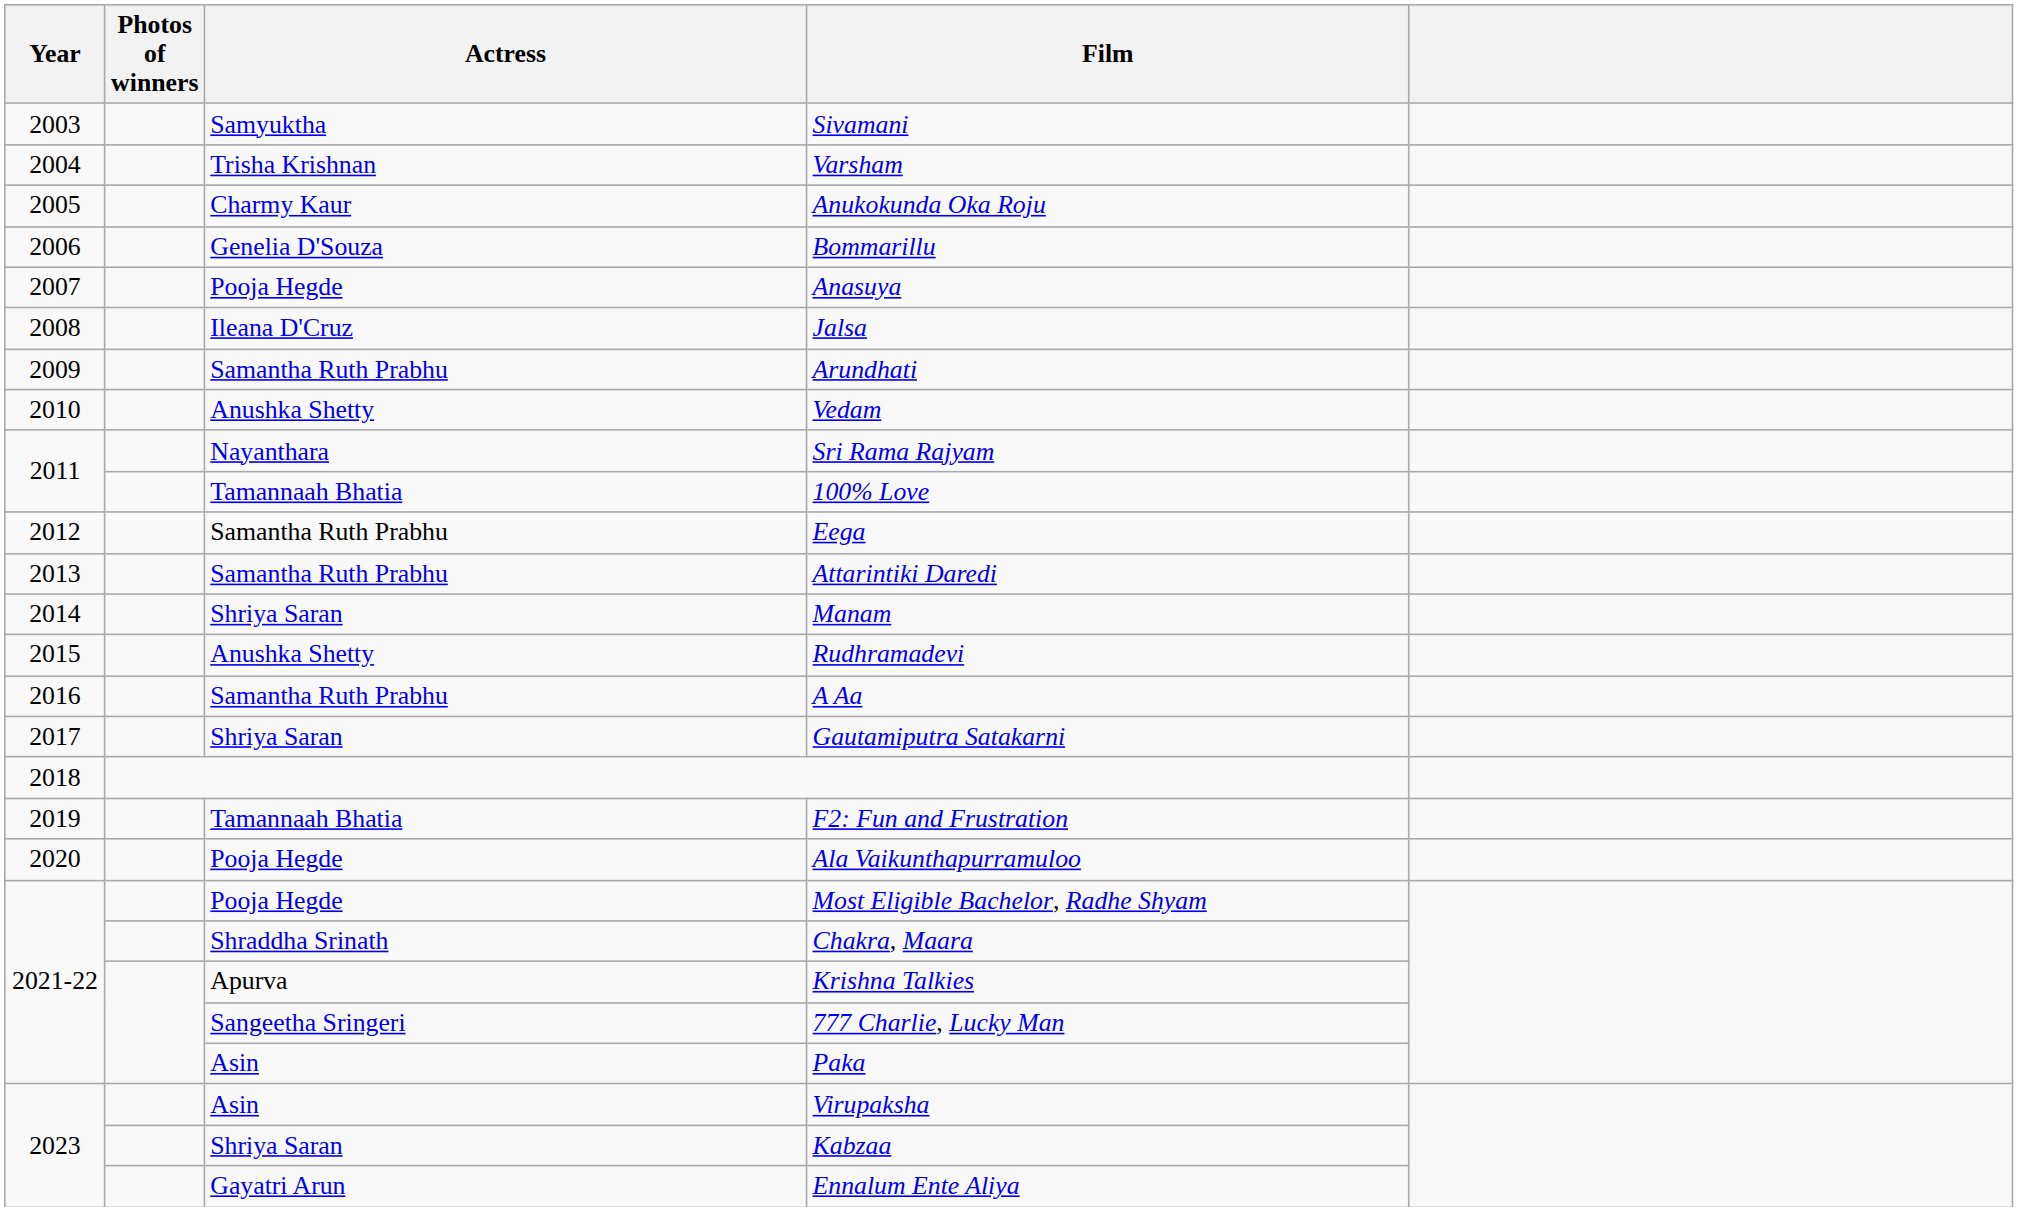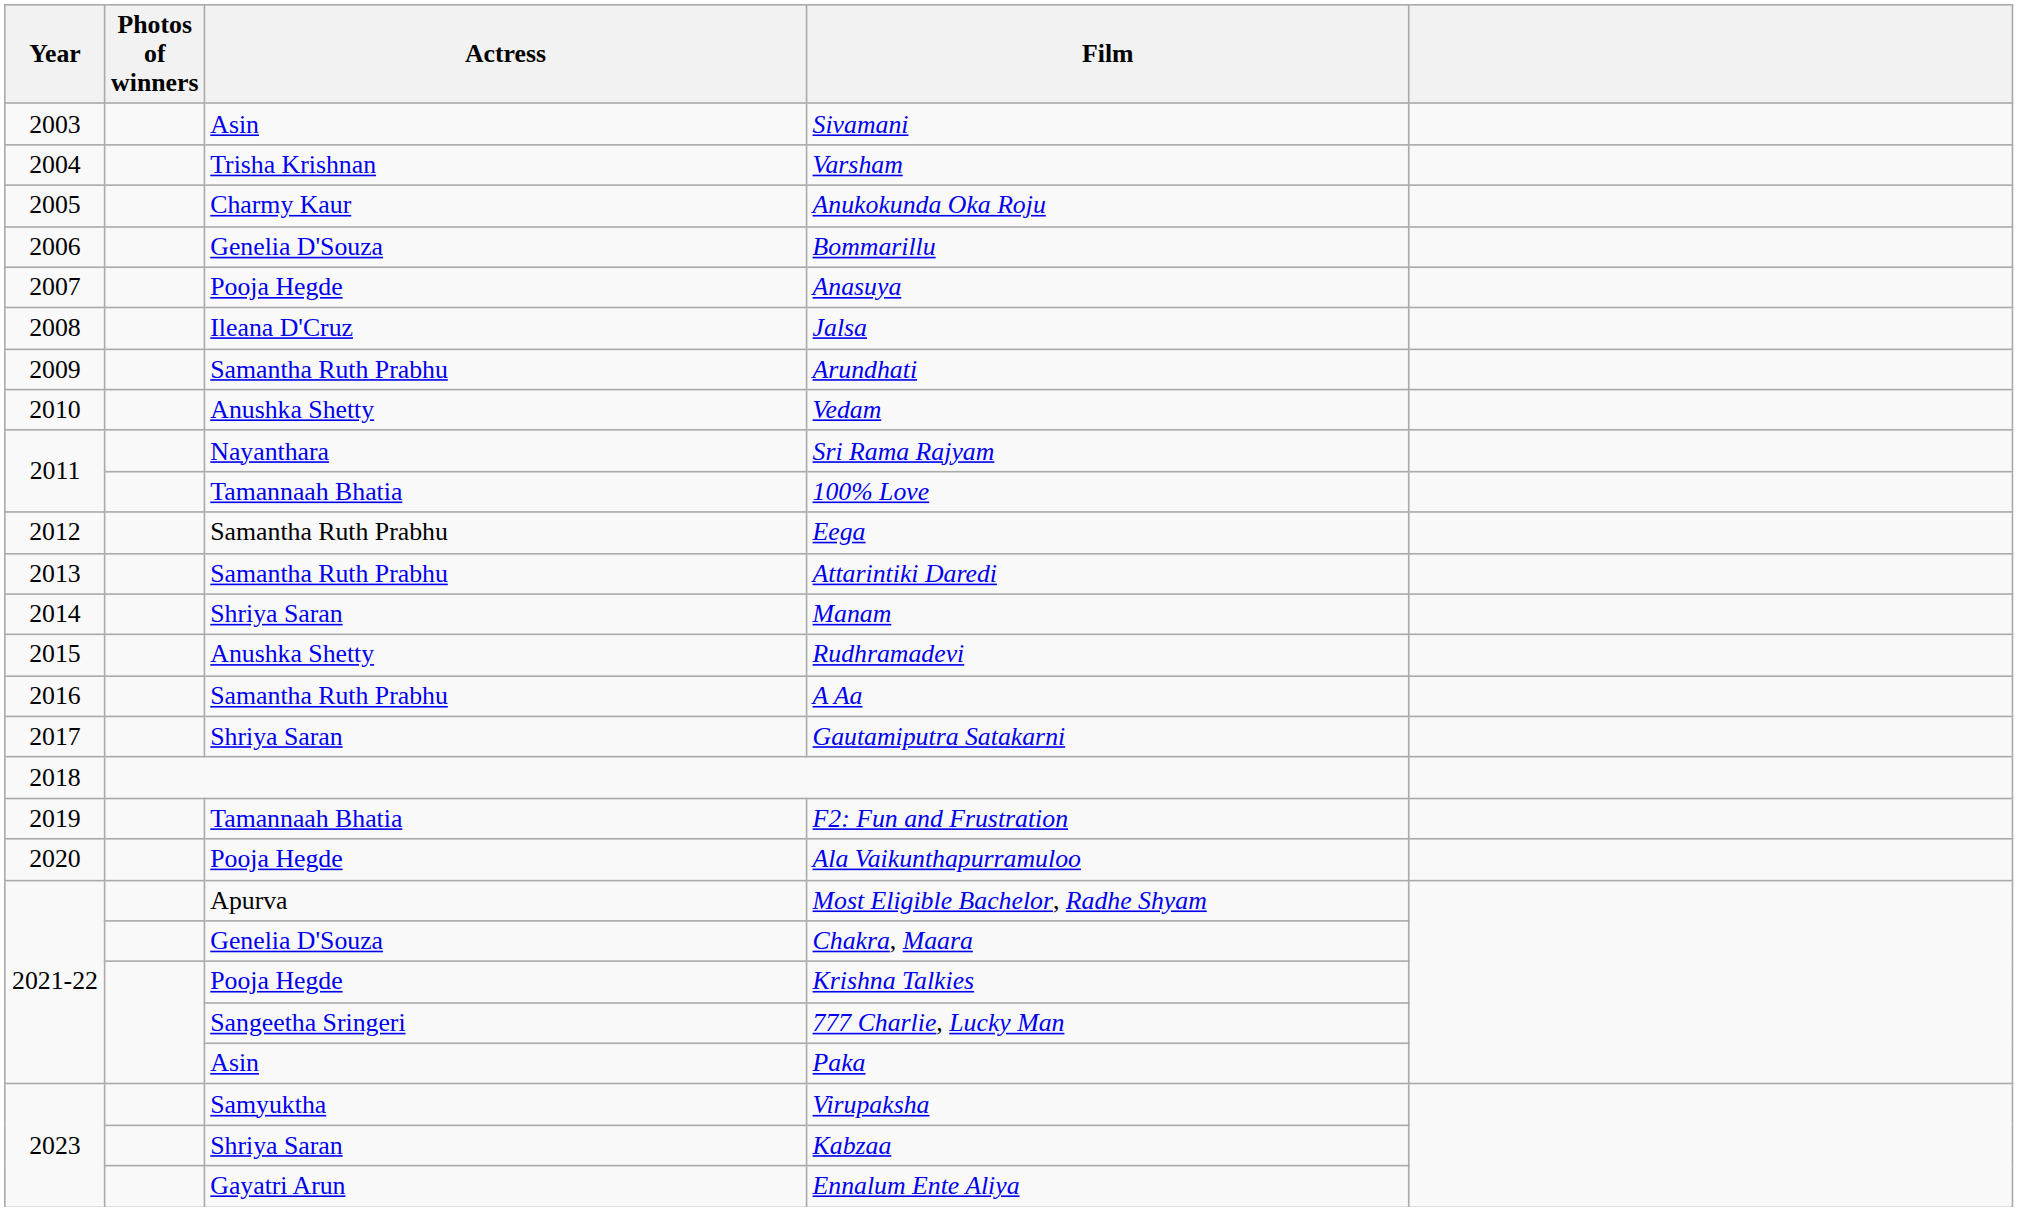 <table class="wikitable sortable">
 <tr>
 <th style="width:5%;">Year</th>
 <th style="width:3%;">Photos of winners</th>
 <th style="width:30%;">Actress</th>
 <th style="width:30%;">Film</th>
 <th class="unsortable"></th>
 </tr>
 <tr>
 <td style="text-align:center;">2003 </td>
 <td></td>
-<td><a href='#'>Samyuktha</a></td>
+<td><a href='#'>Asin</a></td>
 <td><em><a href='#'>Sivamani</a></em></td>
 <td style="text-align:center;"></td>
 </tr>
 <tr>
 <td style="text-align:center;">2004 </td>
 <td></td>
 <td><a href='#'>Trisha Krishnan</a></td>
 <td><em><a href='#'>Varsham</a></em></td>
 <td style="text-align:center;"></td>
 </tr>
 <tr>
 <td style="text-align:center;">2005 </td>
 <td></td>
 <td><a href='#'>Charmy Kaur</a></td>
 <td><em><a href='#'>Anukokunda Oka Roju</a></em></td>
 <td style="text-align:center;"></td>
 </tr>
 <tr>
 <td style="text-align:center;">2006 </td>
 <td></td>
 <td><a href='#'>Genelia D'Souza</a></td>
 <td><em><a href='#'>Bommarillu</a></em></td>
 <td style="text-align:center;"></td>
 </tr>
 <tr>
 <td style="text-align:center;">2007 </td>
 <td></td>
 <td><a href='#'>Pooja Hegde</a></td>
 <td><em><a href='#'>Anasuya</a></em></td>
 <td style="text-align:center;"></td>
 </tr>
 <tr>
 <td style="text-align:center;">2008 </td>
 <td></td>
 <td><a href='#'>Ileana D'Cruz</a></td>
 <td><em><a href='#'>Jalsa</a></em></td>
 <td style="text-align:center;"></td>
 </tr>
 <tr>
 <td style="text-align:center;">2009 </td>
 <td></td>
 <td><a href='#'>Samantha Ruth Prabhu</a></td>
 <td><em><a href='#'>Arundhati</a></em></td>
 <td style="text-align:center;"></td>
 </tr>
 <tr>
 <td style="text-align:center;">2010 </td>
 <td></td>
 <td><a href='#'>Anushka Shetty</a></td>
 <td><em><a href='#'>Vedam</a></em></td>
 <td></td>
 </tr>
 <tr>
 <td rowspan=2 style="text-align:center;">2011 </td>
 <td></td>
 <td><a href='#'>Nayanthara</a></td>
 <td><em><a href='#'>Sri Rama Rajyam</a></em></td>
 <td style="text-align:center;"></td>
 </tr>
 <tr>
 <td></td>
 <td><a href='#'>Tamannaah Bhatia</a></td>
 <td><a href='#'><em>100% Love</em></a></td>
 <td style="text-align:center;"></td>
 </tr>
 <tr>
 <td style="text-align:center;">2012 </td>
 <td></td>
 <td>Samantha Ruth Prabhu</td>
 <td><em><a href='#'>Eega</a></em></td>
 <td style="text-align:center;"></td>
 </tr>
 <tr>
 <td style="text-align:center;">2013 </td>
 <td></td>
 <td><a href='#'>Samantha Ruth Prabhu</a></td>
 <td><em><a href='#'>Attarintiki Daredi</a></em></td>
 <td style="text-align:center;"></td>
 </tr>
 <tr>
 <td style="text-align:center;">2014 </td>
 <td></td>
 <td><a href='#'>Shriya Saran</a></td>
 <td><em><a href='#'>Manam</a></em></td>
 <td style="text-align:center;"></td>
 </tr>
 <tr>
 <td style="text-align:center;">2015 </td>
 <td></td>
 <td><a href='#'>Anushka Shetty</a></td>
 <td><em><a href='#'>Rudhramadevi</a></em></td>
 <td style="text-align:center;"></td>
 </tr>
 <tr>
 <td style="text-align:center;">2016 </td>
 <td></td>
 <td><a href='#'>Samantha Ruth Prabhu</a></td>
 <td><em><a href='#'>A Aa</a></em></td>
 <td style="text-align:center;"></td>
 </tr>
 <tr>
 <td style="text-align:center;">2017 </td>
 <td></td>
 <td><a href='#'>Shriya Saran</a></td>
 <td><em><a href='#'>Gautamiputra Satakarni</a></em></td>
 <td style="text-align:center;"></td>
 </tr>
 <tr>
 <td style="text-align:center;">2018 </td>
 <td colspan=3></td>
 <td style="text-align:center;"></td>
 </tr>
 <tr>
 <td style="text-align:center;">2019 </td>
 <td></td>
 <td><a href='#'>Tamannaah Bhatia</a></td>
 <td><em><a href='#'>F2: Fun and Frustration</a></em></td>
 <td style="text-align:center;"></td>
 </tr>
 <tr>
 <td style="text-align:center;">2020 </td>
 <td></td>
 <td><a href='#'>Pooja Hegde</a></td>
 <td><em><a href='#'>Ala Vaikunthapurramuloo</a></em></td>
 <td style="text-align:center;"></td>
 </tr>
 <tr>
 <td rowspan=5 style="text-align:center;">2021-22 </td>
 <td></td>
-<td><a href='#'>Pooja Hegde</a></td>
+<td>Apurva </td>
 <td><em><a href='#'>Most Eligible Bachelor</a></em>, <em><a href='#'>Radhe Shyam</a></em></td>
 <td rowspan=5 style="text-align:center;"></td>
 </tr>
 <tr>
 <td></td>
-<td><a href='#'>Shraddha Srinath</a> </td>
+<td><a href='#'>Genelia D'Souza</a></td>
 <td><em><a href='#'>Chakra</a></em>, <em><a href='#'>Maara</a></em></td>
 </tr>
 <tr>
 <td rowspan=3></td>
-<td>Apurva </td>
+<td><a href='#'>Pooja Hegde</a></td>
 <td><em><a href='#'>Krishna Talkies</a></em></td>
 </tr>
 <tr>
 <td><a href='#'>Sangeetha Sringeri</a> </td>
 <td><em><a href='#'>777 Charlie</a></em>, <em><a href='#'>Lucky Man</a></em></td>
 </tr>
 <tr>
 <td><a href='#'>Asin</a></td>
 <td><a href='#'><em>Paka</em></a></td>
 </tr>
 <tr>
 <td rowspan=3 style="text-align:center;">2023 </td>
 <td></td>
-<td><a href='#'>Asin</a></td>
+<td><a href='#'>Samyuktha</a></td>
 <td><em><a href='#'>Virupaksha</a></em></td>
 <td rowspan=4 style="text-align:center;"></td>
 </tr>
 <tr>
 <td></td>
 <td><a href='#'>Shriya Saran</a> </td>
 <td><em><a href='#'>Kabzaa</a></em></td>
 </tr>
 <tr>
 <td></td>
 <td><a href='#'>Gayatri Arun</a> </td>
 <td><em><a href='#'>Ennalum Ente Aliya</a></em></td>
 </tr>
 </table>
